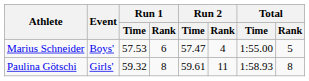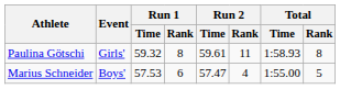 <table class="wikitable" style="font-size:90%">
 <tr>
 <th rowspan="2">Athlete</th>
 <th rowspan="2">Event</th>
 <th colspan="2">Run 1</th>
 <th colspan="2">Run 2</th>
 <th colspan="2">Total</th>
 </tr>
 <tr style="font-size:95%">
 <th>Time</th>
 <th>Rank</th>
 <th>Time</th>
 <th>Rank</th>
 <th>Time</th>
 <th>Rank</th>
 </tr>
 <tr align=center>
+<td align=left><a href='#'>Paulina Götschi</a></td>
+<td align=left><a href='#'>Girls'</a></td>
+<td>59.32</td>
+<td>8</td>
+<td>59.61</td>
+<td>11</td>
+<td>1:58.93</td>
+<td>8</td>
+</tr>
+<tr align=center>
 <td align=left><a href='#'>Marius Schneider</a></td>
 <td align=left><a href='#'>Boys'</a></td>
 <td>57.53</td>
 <td>6</td>
 <td>57.47</td>
 <td>4</td>
 <td>1:55.00</td>
 <td>5</td>
 </tr>
-<tr align=center>
-<td align=left><a href='#'>Paulina Götschi</a></td>
-<td align=left><a href='#'>Girls'</a></td>
-<td>59.32</td>
-<td>8</td>
-<td>59.61</td>
-<td>11</td>
-<td>1:58.93</td>
-<td>8</td>
-</tr>
 </table>
